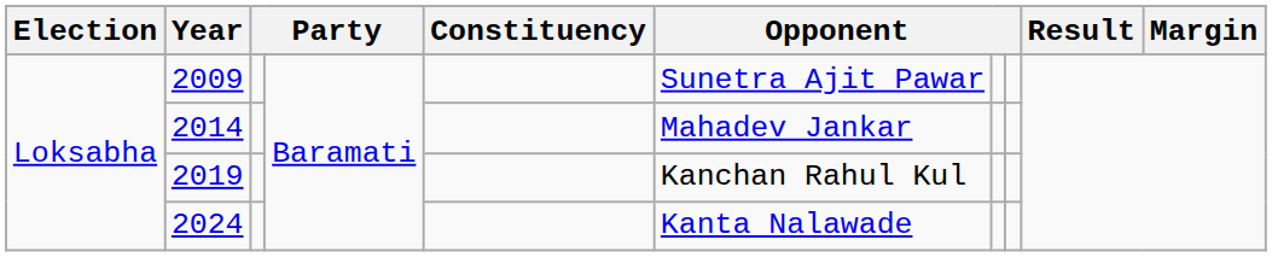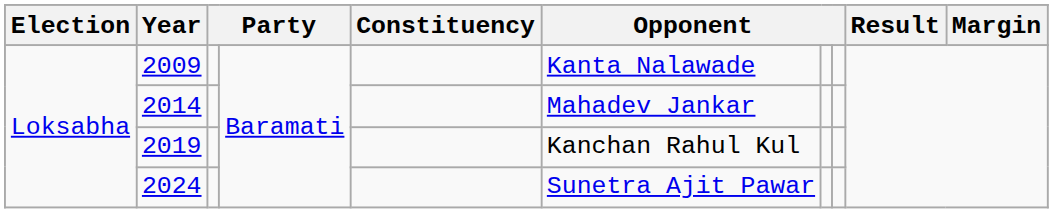 <table class="sortable wikitable">
 <tr>
 <th>Election</th>
 <th>Year</th>
 <th colspan = "2">Party</th>
 <th>Constituency</th>
 <th colspan = "3">Opponent</th>
 <th>Result</th>
 <th>Margin</th>
 </tr>
 <tr>
 <td rowspan = "4"><a href='#'>Loksabha</a></td>
 <td><a href='#'>2009</a></td>
 <td></td>
 <td rowspan = "4"><a href='#'>Baramati</a></td>
 <td></td>
-<td><a href='#'>Sunetra Ajit Pawar</a></td>
+<td><a href='#'>Kanta Nalawade</a></td>
 <td></td>
 <td></td>
 </tr>
 <tr>
 <td><a href='#'>2014</a></td>
 <td></td>
 <td></td>
 <td><a href='#'>Mahadev Jankar</a></td>
 <td></td>
 <td></td>
 </tr>
 <tr>
 <td><a href='#'>2019</a></td>
 <td></td>
 <td></td>
 <td>Kanchan Rahul Kul</td>
 <td></td>
 <td></td>
 </tr>
 <tr>
 <td><a href='#'>2024</a></td>
 <td></td>
 <td></td>
-<td><a href='#'>Kanta Nalawade</a></td>
+<td><a href='#'>Sunetra Ajit Pawar</a></td>
 <td></td>
 <td></td>
 </tr>
 </table>
